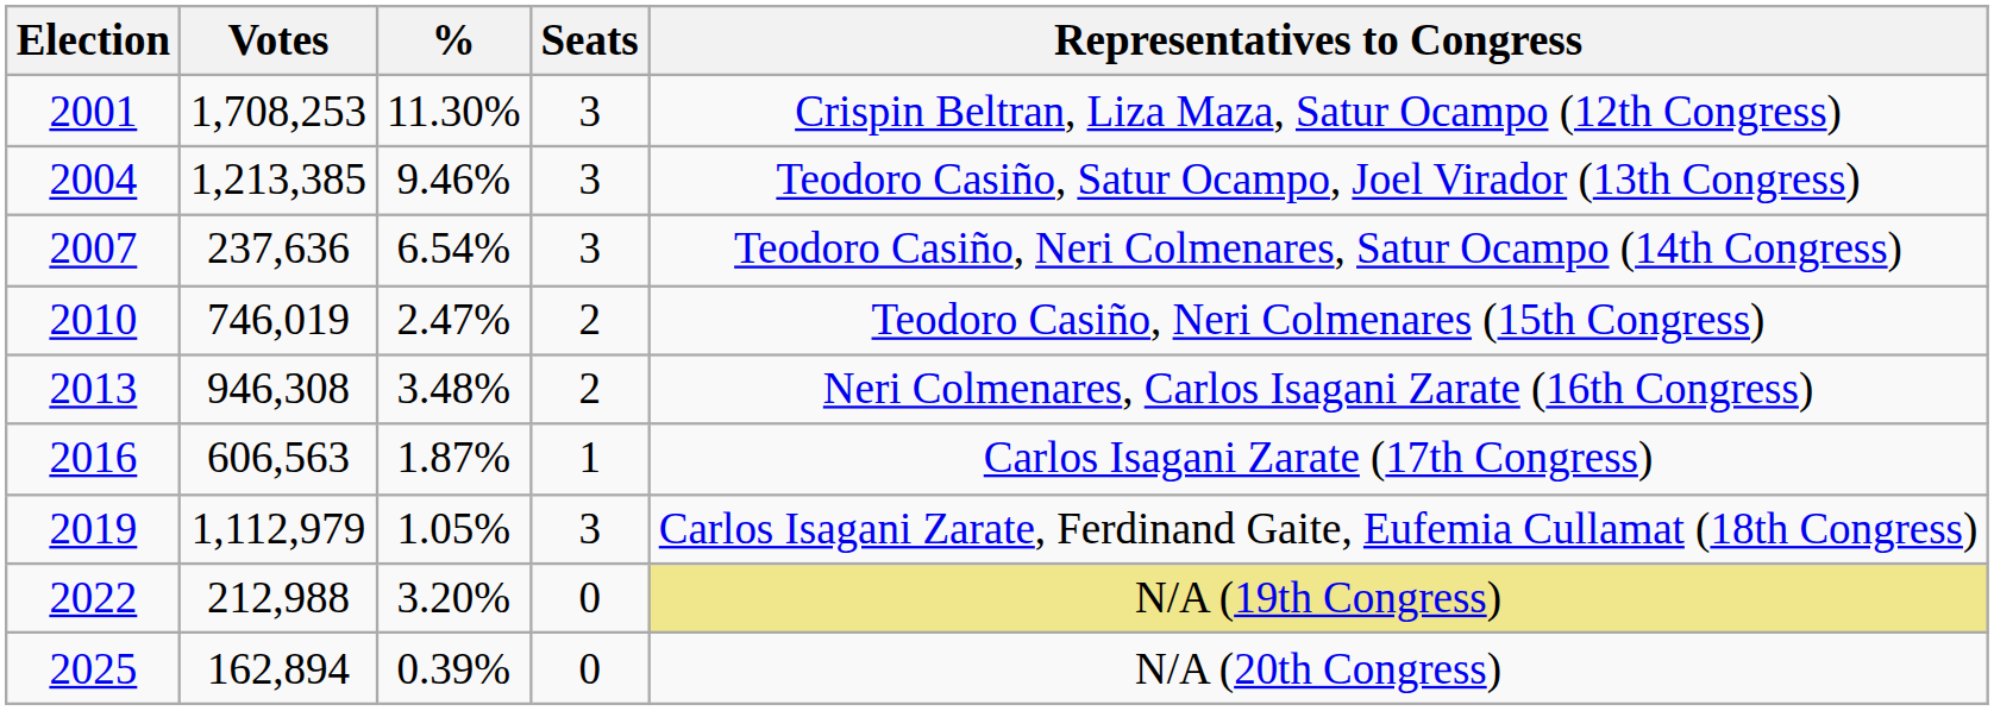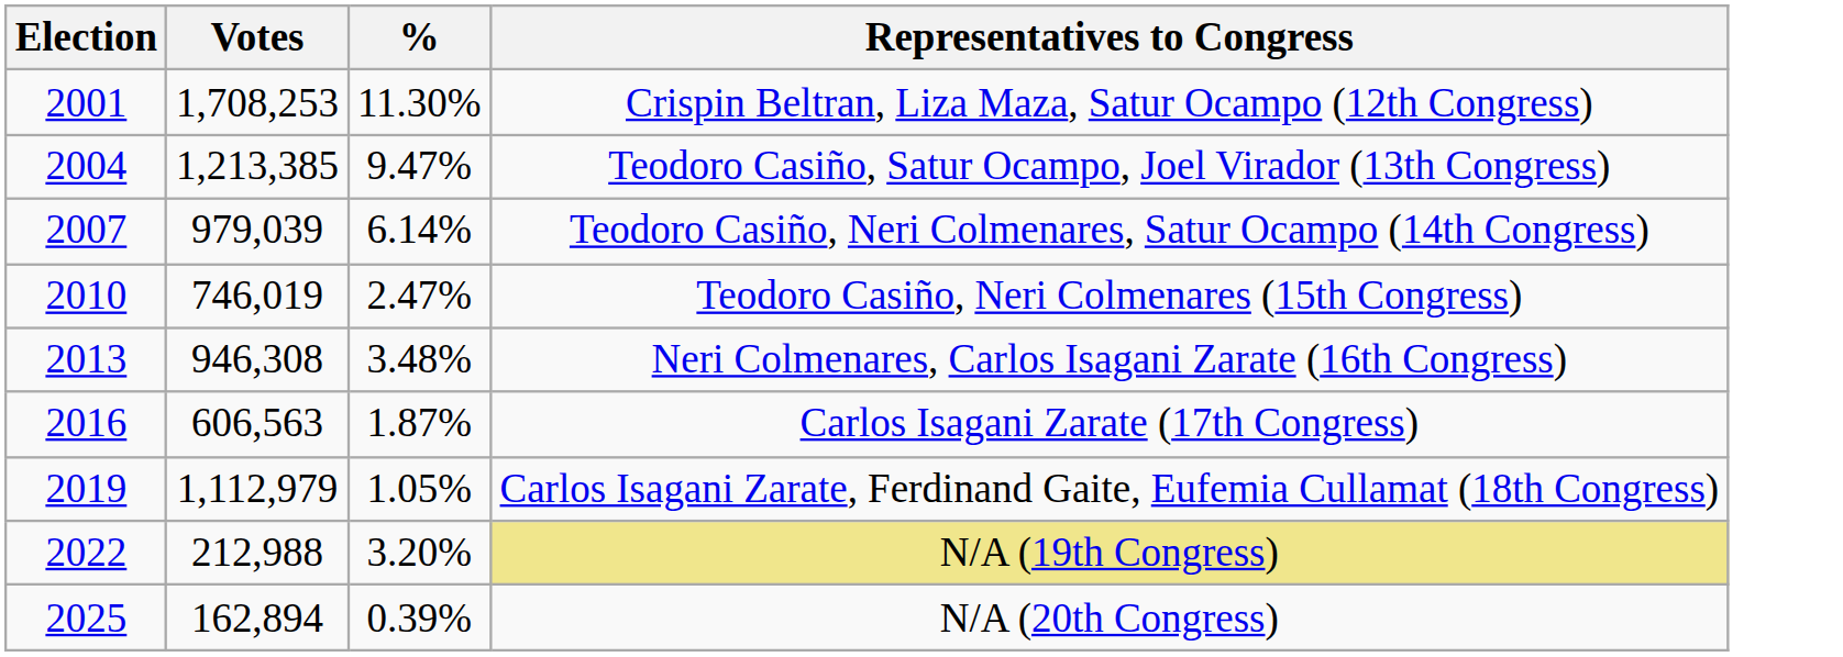 <table class=wikitable style="text-align:center">
 <tr>
 <th>Election</th>
 <th>Votes</th>
 <th>%</th>
-<th>Seats</th>
 <th>Representatives to Congress</th>
 </tr>
 <tr>
 <td align=center><a href='#'>2001</a></td>
 <td>1,708,253</td>
 <td>11.30%</td>
-<td>3</td>
 <td><a href='#'>Crispin Beltran</a>, <a href='#'>Liza Maza</a>, <a href='#'>Satur Ocampo</a> (<a href='#'>12th Congress</a>)</td>
 </tr>
 <tr>
 <td align=center><a href='#'>2004</a></td>
 <td>1,213,385</td>
-<td>9.46%</td>
-<td>3</td>
+<td>9.47%</td>
 <td><a href='#'>Teodoro Casiño</a>, <a href='#'>Satur Ocampo</a>, <a href='#'>Joel Virador</a> (<a href='#'>13th Congress</a>)</td>
 </tr>
 <tr>
 <td align=center><a href='#'>2007</a></td>
-<td>237,636</td>
-<td>6.54%</td>
-<td>3</td>
+<td>979,039</td>
+<td>6.14%</td>
 <td><a href='#'>Teodoro Casiño</a>, <a href='#'>Neri Colmenares</a>, <a href='#'>Satur Ocampo</a> (<a href='#'>14th Congress</a>)</td>
 </tr>
 <tr>
 <td align=center><a href='#'>2010</a></td>
 <td>746,019</td>
 <td>2.47%</td>
-<td>2</td>
 <td><a href='#'>Teodoro Casiño</a>, <a href='#'>Neri Colmenares</a> (<a href='#'>15th Congress</a>)</td>
 </tr>
 <tr>
 <td align=center><a href='#'>2013</a></td>
 <td>946,308</td>
 <td>3.48%</td>
-<td>2</td>
 <td><a href='#'>Neri Colmenares</a>, <a href='#'>Carlos Isagani Zarate</a> (<a href='#'>16th Congress</a>)</td>
 </tr>
 <tr>
 <td align=center><a href='#'>2016</a></td>
 <td>606,563</td>
 <td>1.87%</td>
-<td>1</td>
 <td><a href='#'>Carlos Isagani Zarate</a> (<a href='#'>17th Congress</a>)</td>
 </tr>
 <tr>
 <td align=center><a href='#'>2019</a></td>
 <td>1,112,979</td>
 <td>1.05%</td>
-<td>3</td>
 <td><a href='#'>Carlos Isagani Zarate</a>, Ferdinand Gaite, <a href='#'>Eufemia Cullamat</a> (<a href='#'>18th Congress</a>)</td>
 </tr>
 <tr>
 <td align=center><a href='#'>2022</a></td>
 <td>212,988</td>
 <td>3.20%</td>
-<td>0</td>
 <td style="background: khaki;">N/A (<a href='#'>19th Congress</a>)</td>
 </tr>
 <tr>
 <td align=center><a href='#'>2025</a></td>
 <td>162,894</td>
 <td>0.39%</td>
-<td>0</td>
 <td>N/A (<a href='#'>20th Congress</a>)</td>
 </tr>
 </table>
